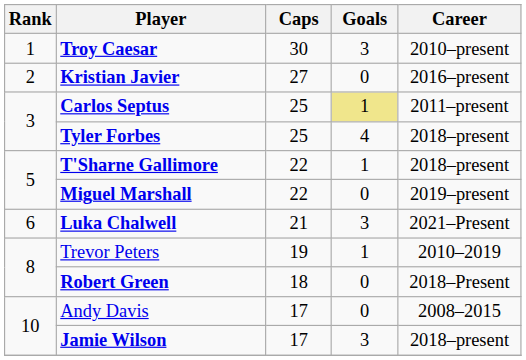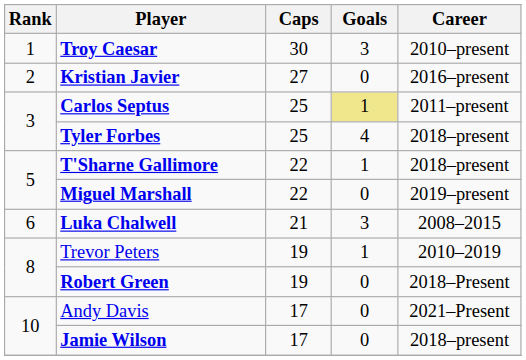 <table class="wikitable sortable" style="text-align:center;">
 <tr>
 <th width=30px>Rank</th>
 <th style="width:175px;">Player</th>
 <th width=50px>Caps</th>
 <th width=50px>Goals</th>
 <th style="width:100px;">Career</th>
 </tr>
 <tr>
 <td>1</td>
 <td style="text-align: left;"><strong><a href='#'>Troy Caesar</a></strong></td>
 <td>30</td>
 <td>3</td>
 <td>2010–present</td>
 </tr>
 <tr>
 <td>2</td>
 <td style="text-align: left;"><strong><a href='#'>Kristian Javier</a></strong></td>
 <td>27</td>
 <td>0</td>
 <td>2016–present</td>
 </tr>
 <tr>
 <td rowspan=2>3</td>
 <td style="text-align: left;"><strong><a href='#'>Carlos Septus</a></strong></td>
 <td>25</td>
 <td style="background: khaki;">1</td>
 <td>2011–present</td>
 </tr>
 <tr>
 <td style="text-align: left;"><strong><a href='#'>Tyler Forbes</a></strong></td>
 <td>25</td>
 <td>4</td>
 <td>2018–present</td>
 </tr>
 <tr>
 <td rowspan=2>5</td>
 <td style="text-align: left;"><strong><a href='#'>T'Sharne Gallimore</a></strong></td>
 <td>22</td>
 <td>1</td>
 <td>2018–present</td>
 </tr>
 <tr>
 <td style="text-align: left;"><strong><a href='#'>Miguel Marshall</a></strong></td>
 <td>22</td>
 <td>0</td>
 <td>2019–present</td>
 </tr>
 <tr>
 <td>6</td>
 <td style="text-align: left;"><strong><a href='#'>Luka Chalwell</a></strong></td>
 <td>21</td>
 <td>3</td>
-<td>2021–Present</td>
+<td>2008–2015</td>
 </tr>
 <tr>
 <td rowspan=2>8</td>
 <td style="text-align: left;"><a href='#'>Trevor Peters</a></td>
 <td>19</td>
 <td>1</td>
 <td>2010–2019</td>
 </tr>
 <tr>
 <td style="text-align: left;"><strong><a href='#'>Robert Green</a></strong></td>
-<td>18</td>
+<td>19</td>
 <td>0</td>
 <td>2018–Present</td>
 </tr>
 <tr>
 <td rowspan=2>10</td>
 <td style="text-align: left;"><a href='#'>Andy Davis</a></td>
 <td>17</td>
 <td>0</td>
-<td>2008–2015</td>
+<td>2021–Present</td>
 </tr>
 <tr>
 <td style="text-align: left;"><strong><a href='#'>Jamie Wilson</a></strong></td>
 <td>17</td>
-<td>3</td>
+<td>0</td>
 <td>2018–present</td>
 </tr>
 <tr>
 </tr>
 </table>
